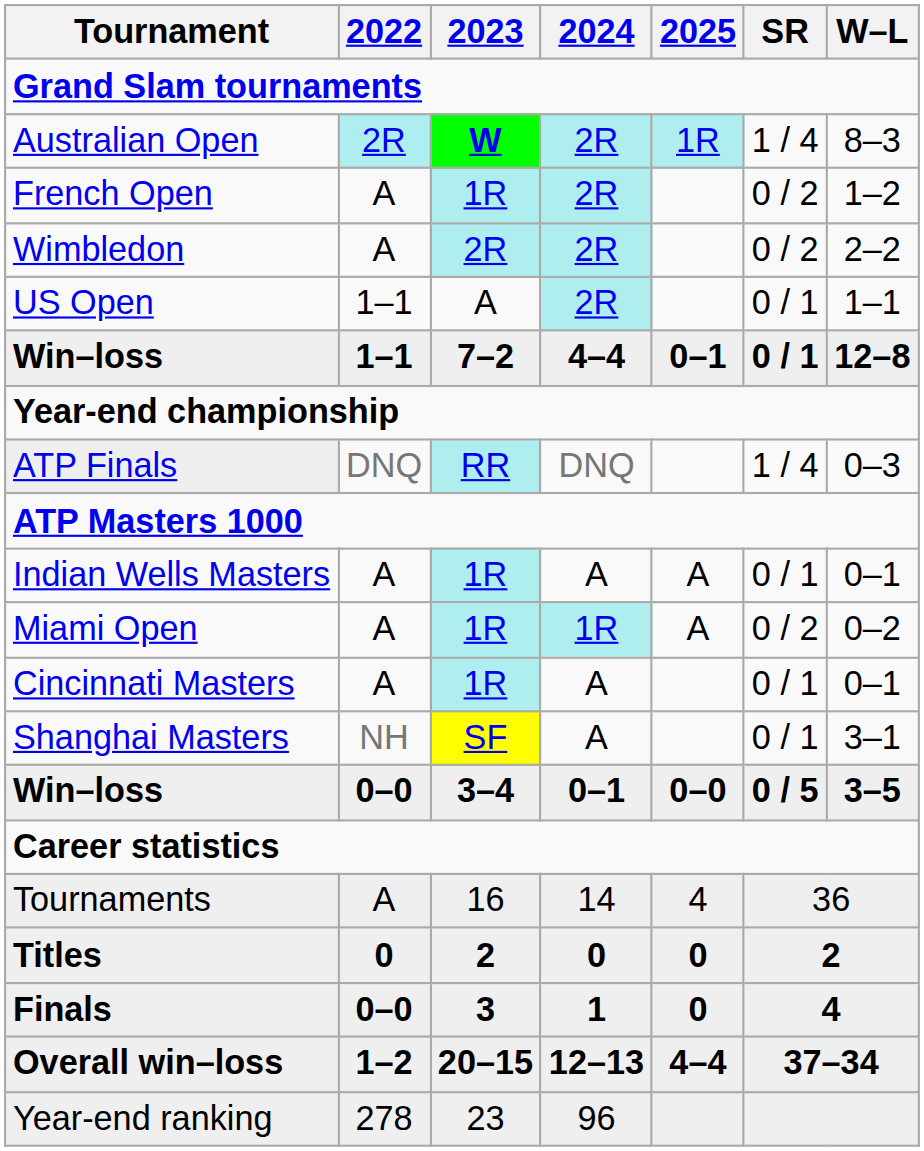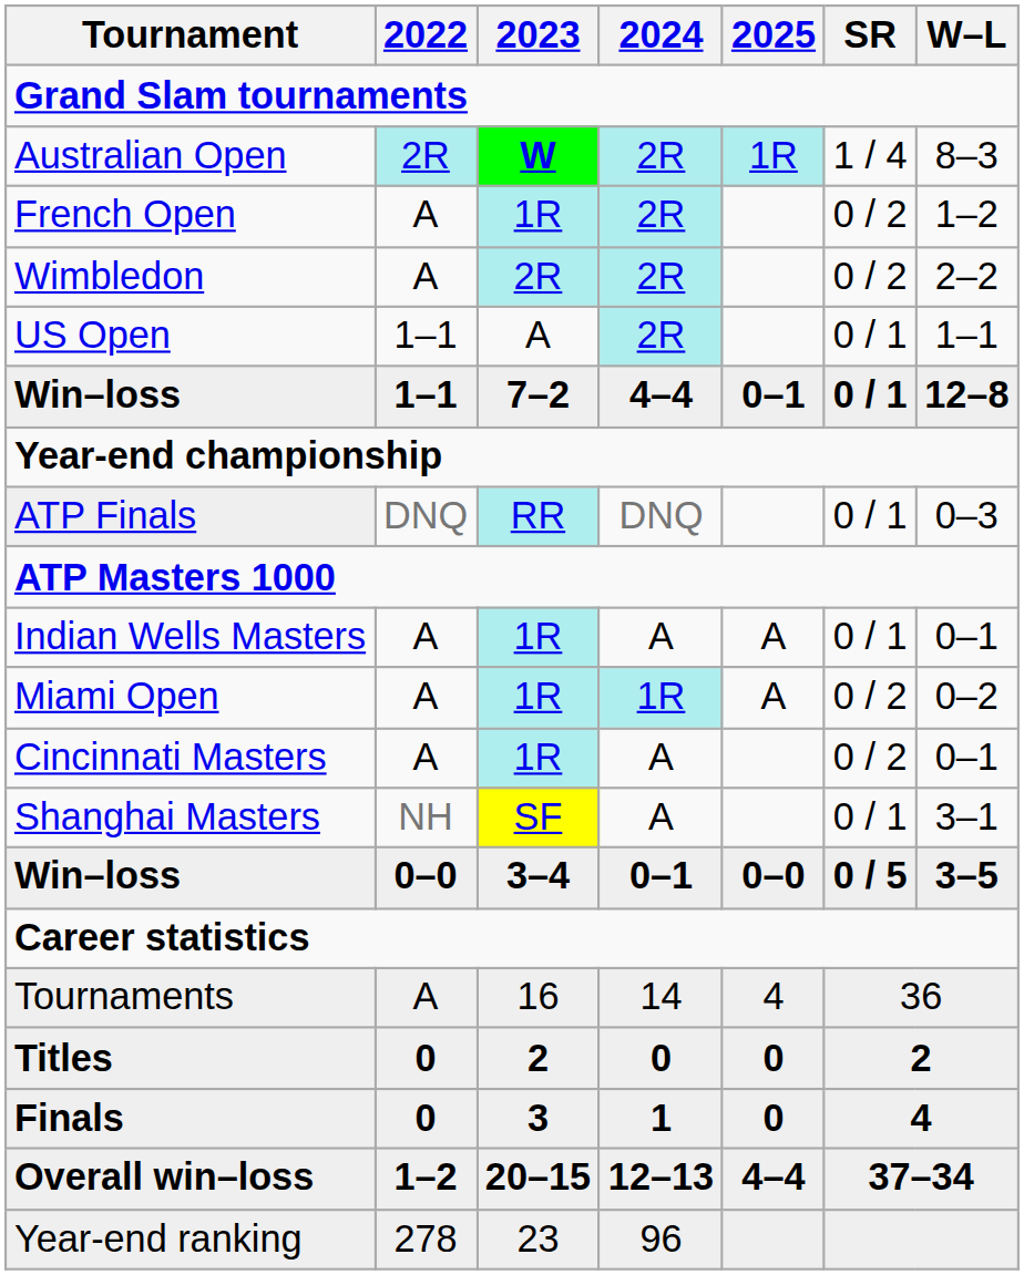 <table class=wikitable style=text-align:center>
 <tr>
 <th>Tournament</th>
 <th><a href='#'>2022</a></th>
 <th><a href='#'>2023</a></th>
 <th><a href='#'>2024</a></th>
 <th><a href='#'>2025</a></th>
 <th>SR</th>
 <th>W–L</th>
 </tr>
 <tr>
 <td colspan="7" style="text-align:left"><strong><a href='#'>Grand Slam tournaments</a></strong></td>
 </tr>
 <tr>
 <td style="text-align:left"><a href='#'>Australian Open</a></td>
 <td bgcolor=afeeee><a href='#'>2R</a></td>
 <td bgcolor=lime><strong><a href='#'>W</a></strong></td>
 <td bgcolor=afeeee><a href='#'>2R</a></td>
 <td bgcolor=afeeee><a href='#'>1R</a></td>
 <td>1 / 4</td>
 <td>8–3</td>
 </tr>
 <tr>
 <td style="text-align:left"><a href='#'>French Open</a></td>
 <td>A</td>
 <td bgcolor=afeeee><a href='#'>1R</a></td>
 <td bgcolor=afeeee><a href='#'>2R</a></td>
 <td></td>
 <td>0 / 2</td>
 <td>1–2</td>
 </tr>
 <tr>
 <td style="text-align:left"><a href='#'>Wimbledon</a></td>
 <td>A</td>
 <td bgcolor=afeeee><a href='#'>2R</a></td>
 <td bgcolor=afeeee><a href='#'>2R</a></td>
 <td></td>
 <td>0 / 2</td>
 <td>2–2</td>
 </tr>
 <tr>
 <td style="text-align:left"><a href='#'>US Open</a></td>
 <td>1–1</td>
 <td>A</td>
 <td bgcolor=afeeee><a href='#'>2R</a></td>
 <td></td>
 <td>0 / 1</td>
 <td>1–1</td>
 </tr>
 <tr style=font-weight:bold;background:#efefef>
 <td style=text-align:left>Win–loss</td>
 <td>1–1</td>
 <td>7–2</td>
 <td>4–4</td>
 <td>0–1</td>
 <td>0 / 1</td>
 <td>12–8</td>
 </tr>
 <tr>
 <td colspan="7" align="left"><strong>Year-end championship</strong></td>
 </tr>
 <tr>
 <td bgcolor=efefef align=left><a href='#'>ATP Finals</a></td>
 <td colspan=1 style=color:#767676>DNQ</td>
 <td bgcolor=afeeee><a href='#'>RR</a></td>
 <td colspan=1 style=color:#767676>DNQ</td>
 <td></td>
-<td>1 / 4</td>
+<td>0 / 1</td>
 <td>0–3</td>
 </tr>
 <tr>
 <td colspan="7" style="text-align:left"><strong><a href='#'>ATP Masters 1000</a></strong></td>
 </tr>
 <tr>
 <td style="text-align:left"><a href='#'>Indian Wells Masters</a></td>
 <td>A</td>
 <td bgcolor=afeeee><a href='#'>1R</a></td>
 <td>A</td>
 <td>A</td>
 <td>0 / 1</td>
 <td>0–1</td>
 </tr>
 <tr>
 <td style="text-align:left"><a href='#'>Miami Open</a></td>
 <td>A</td>
 <td bgcolor=afeeee><a href='#'>1R</a></td>
 <td bgcolor=afeeee><a href='#'>1R</a></td>
 <td>A</td>
 <td>0 / 2</td>
 <td>0–2</td>
 </tr>
 <tr>
 <td style="text-align:left"><a href='#'>Cincinnati Masters</a></td>
 <td>A</td>
 <td bgcolor=afeeee><a href='#'>1R</a></td>
 <td>A</td>
 <td></td>
-<td>0 / 1</td>
+<td>0 / 2</td>
 <td>0–1</td>
 </tr>
 <tr>
 <td style="text-align:left"><a href='#'>Shanghai Masters</a></td>
 <td style=color:#767676>NH</td>
 <td bgcolor=yellow><a href='#'>SF</a></td>
 <td>A</td>
 <td></td>
 <td>0 / 1</td>
 <td>3–1</td>
 </tr>
 <tr style="font-weight:bold;background:#efefef">
 <td style="text-align:left">Win–loss</td>
 <td>0–0</td>
 <td>3–4</td>
 <td>0–1</td>
 <td>0–0</td>
 <td>0 / 5</td>
 <td>3–5</td>
 </tr>
 <tr>
 <td colspan="7" style="text-align:left"><strong>Career statistics</strong></td>
 </tr>
 <tr style="background:#efefef">
 <td style="text-align:left">Tournaments</td>
 <td>A</td>
 <td>16</td>
 <td>14</td>
 <td>4</td>
 <td colspan="2">36</td>
 </tr>
 <tr style="font-weight:bold;background:#efefef">
 <td style="text-align:left">Titles</td>
 <td>0</td>
 <td>2</td>
 <td>0</td>
 <td>0</td>
 <td colspan="2">2</td>
 </tr>
 <tr style="font-weight:bold;background:#efefef">
 <td style="text-align:left">Finals</td>
-<td>0–0</td>
+<td>0</td>
 <td>3</td>
 <td>1</td>
 <td>0</td>
 <td colspan="2">4</td>
 </tr>
 <tr style="font-weight:bold;background:#efefef">
 <td style="text-align:left">Overall win–loss</td>
 <td>1–2</td>
 <td>20–15</td>
 <td>12–13</td>
 <td>4–4</td>
 <td colspan="2">37–34</td>
 </tr>
 <tr style="background:#efefef">
 <td style="text-align:left">Year-end ranking</td>
 <td>278</td>
 <td>23</td>
 <td>96</td>
 <td></td>
 <td colspan="2"><strong></strong></td>
 </tr>
 </table>
